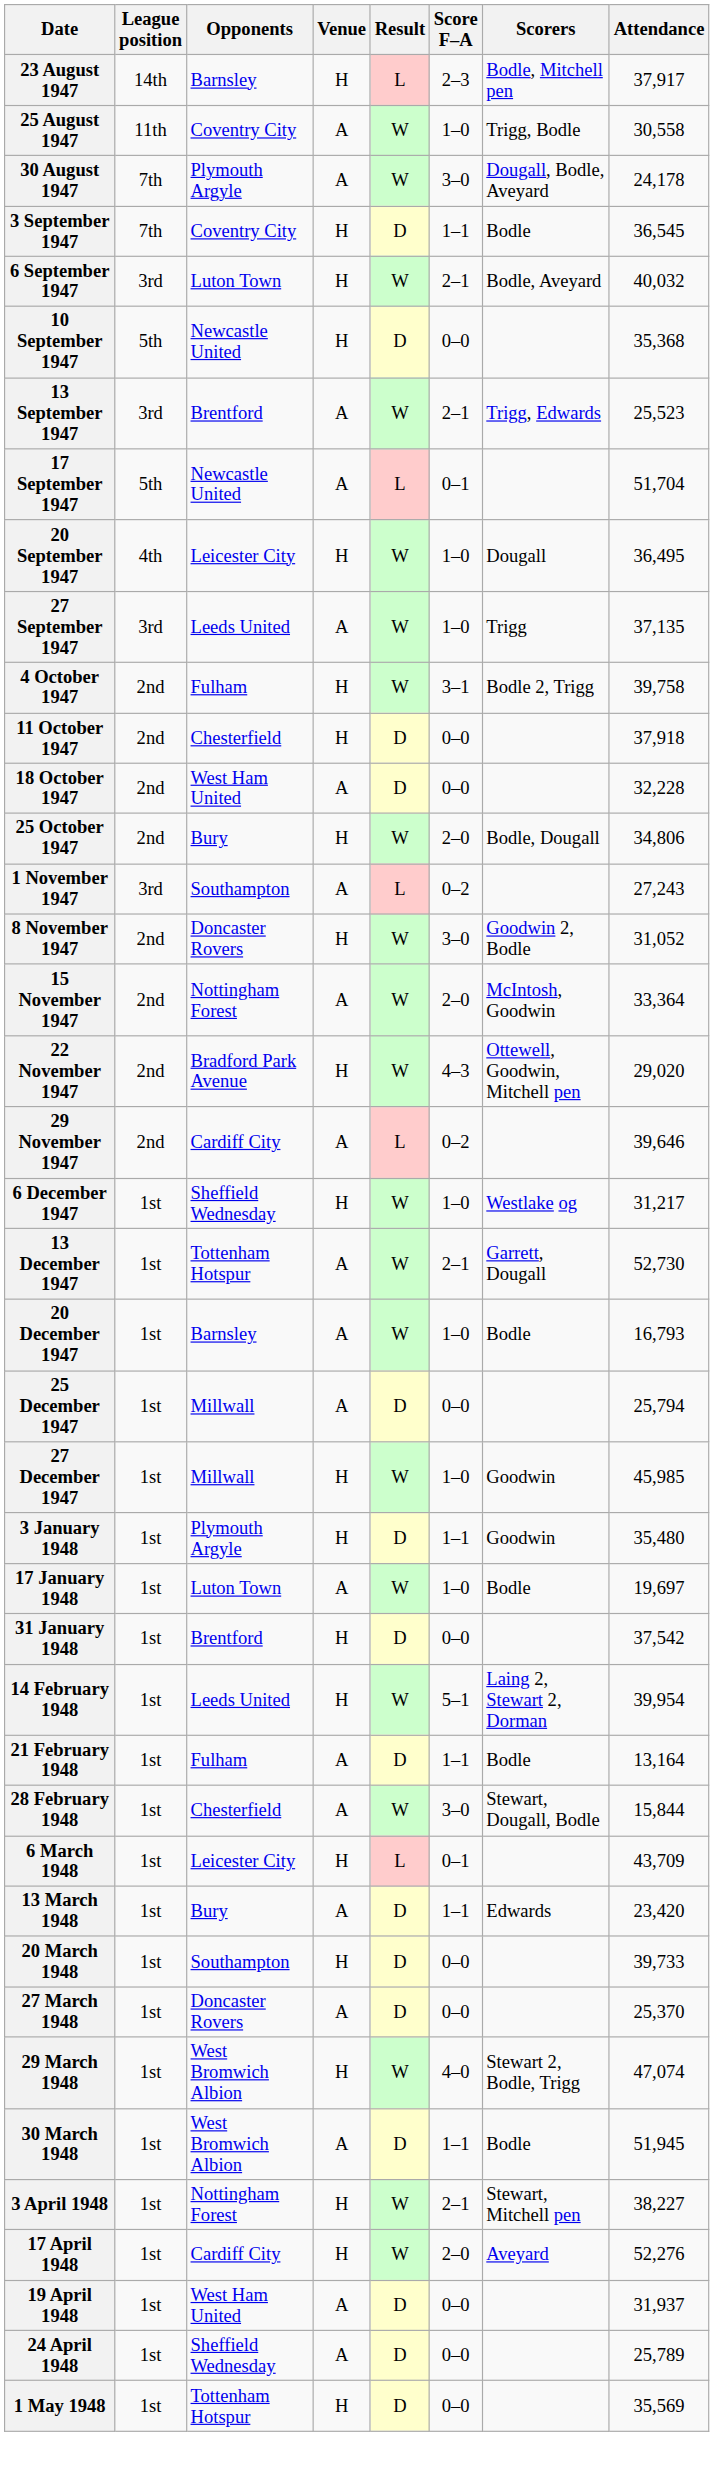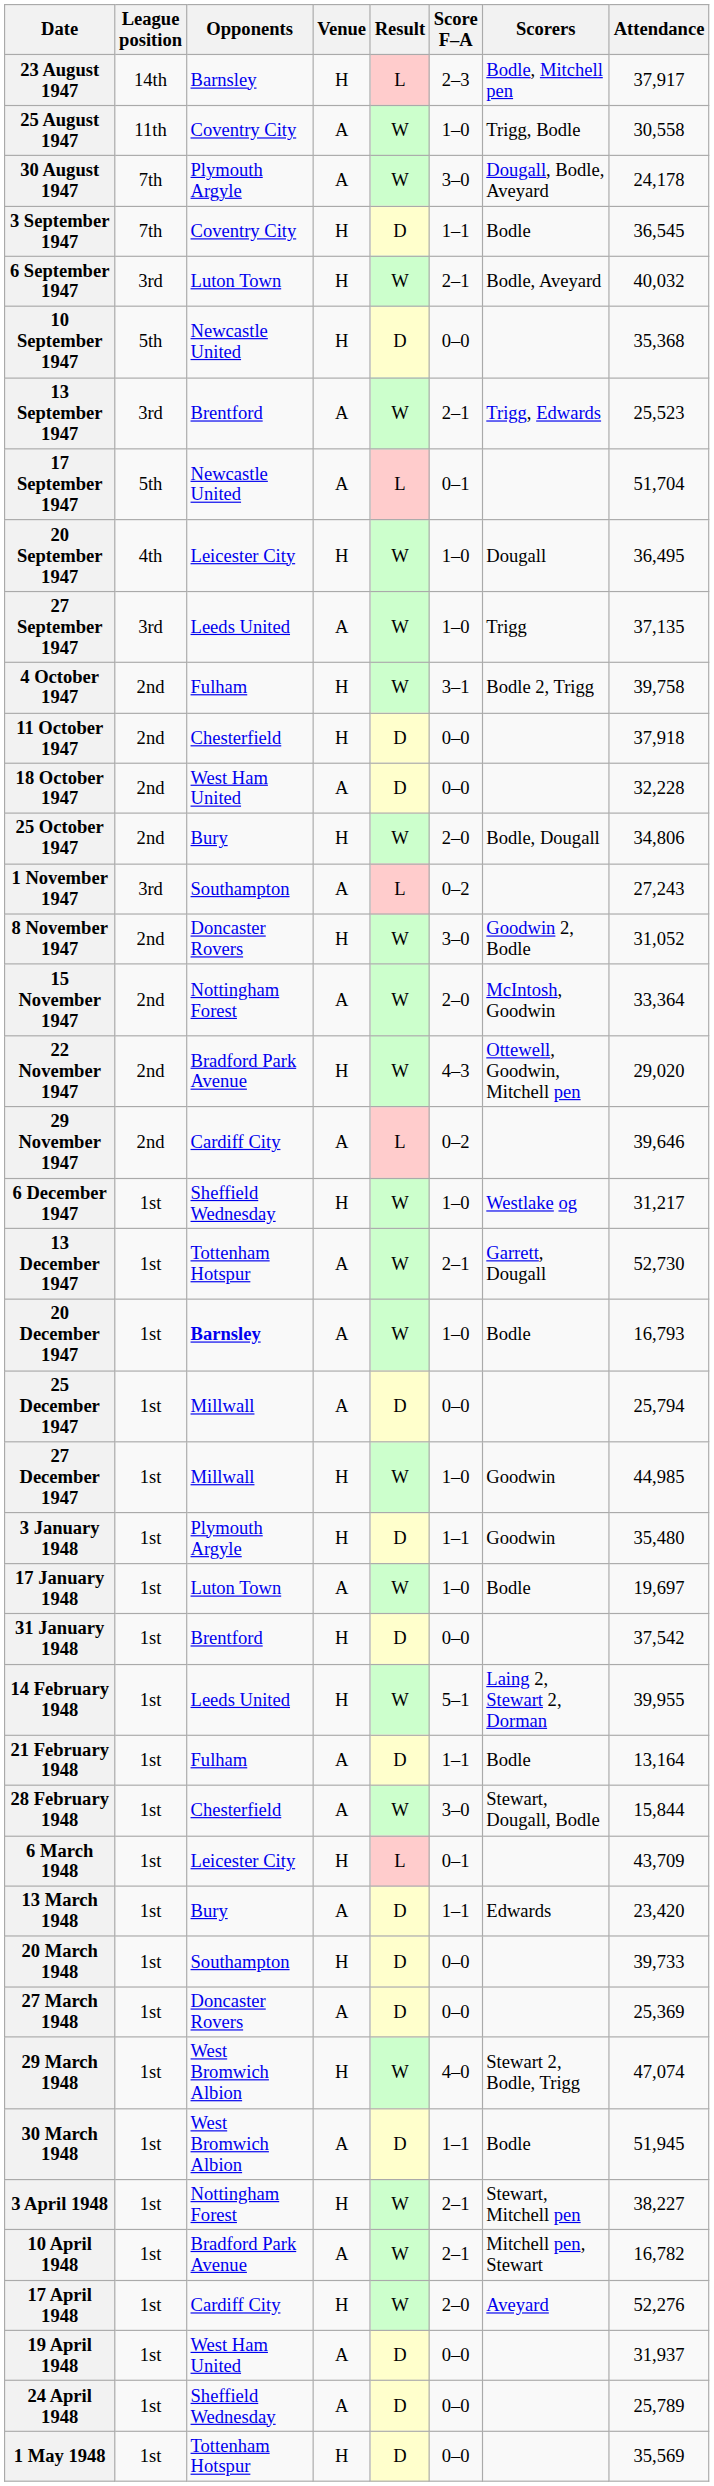 <table class="wikitable plainrowheaders" style="text-align:center">
 <tr>
 <th scope="col">Date</th>
 <th scope="col">League<br>position</th>
 <th scope="col">Opponents</th>
 <th scope="col">Venue</th>
 <th scope="col">Result</th>
 <th scope="col">Score<br>F–A</th>
 <th scope="col">Scorers</th>
 <th scope="col">Attendance</th>
 </tr>
 <tr>
 <th scope="row">23 August 1947</th>
 <td>14th</td>
 <td align="left"><a href='#'>Barnsley</a></td>
 <td>H</td>
 <td style=background:#fcc>L</td>
 <td>2–3</td>
 <td align="left"><a href='#'>Bodle</a>, <a href='#'>Mitchell</a> <a href='#'>pen</a></td>
 <td>37,917</td>
 </tr>
 <tr>
 <th scope="row">25 August 1947</th>
 <td>11th</td>
 <td align="left"><a href='#'>Coventry City</a></td>
 <td>A</td>
 <td style=background:#cfc>W</td>
 <td>1–0</td>
 <td align="left">Trigg, Bodle</td>
 <td>30,558</td>
 </tr>
 <tr>
 <th scope="row">30 August 1947</th>
 <td>7th</td>
 <td align="left"><a href='#'>Plymouth Argyle</a></td>
 <td>A</td>
 <td style=background:#cfc>W</td>
 <td>3–0</td>
 <td align="left"><a href='#'>Dougall</a>, Bodle, Aveyard</td>
 <td>24,178</td>
 </tr>
 <tr>
 <th scope="row">3 September 1947</th>
 <td>7th</td>
 <td align="left"><a href='#'>Coventry City</a></td>
 <td>H</td>
 <td style=background:#ffc>D</td>
 <td>1–1</td>
 <td align="left">Bodle</td>
 <td>36,545</td>
 </tr>
 <tr>
 <th scope="row">6 September 1947</th>
 <td>3rd</td>
 <td align="left"><a href='#'>Luton Town</a></td>
 <td>H</td>
 <td style=background:#cfc>W</td>
 <td>2–1</td>
 <td align="left">Bodle, Aveyard</td>
 <td>40,032</td>
 </tr>
 <tr>
 <th scope="row">10 September 1947</th>
 <td>5th</td>
 <td align="left"><a href='#'>Newcastle United</a></td>
 <td>H</td>
 <td style=background:#ffc>D</td>
 <td>0–0</td>
 <td></td>
 <td>35,368</td>
 </tr>
 <tr>
 <th scope="row">13 September 1947</th>
 <td>3rd</td>
 <td align="left"><a href='#'>Brentford</a></td>
 <td>A</td>
 <td style=background:#cfc>W</td>
 <td>2–1</td>
 <td align="left"><a href='#'>Trigg</a>, <a href='#'>Edwards</a></td>
 <td>25,523</td>
 </tr>
 <tr>
 <th scope="row">17 September 1947</th>
 <td>5th</td>
 <td align="left"><a href='#'>Newcastle United</a></td>
 <td>A</td>
 <td style=background:#fcc>L</td>
 <td>0–1</td>
 <td></td>
 <td>51,704</td>
 </tr>
 <tr>
 <th scope="row">20 September 1947</th>
 <td>4th</td>
 <td align="left"><a href='#'>Leicester City</a></td>
 <td>H</td>
 <td style=background:#cfc>W</td>
 <td>1–0</td>
 <td align="left">Dougall</td>
 <td>36,495</td>
 </tr>
 <tr>
 <th scope="row">27 September 1947</th>
 <td>3rd</td>
 <td align="left"><a href='#'>Leeds United</a></td>
 <td>A</td>
 <td style=background:#cfc>W</td>
 <td>1–0</td>
 <td align="left">Trigg</td>
 <td>37,135</td>
 </tr>
 <tr>
 <th scope="row">4 October 1947</th>
 <td>2nd</td>
 <td align="left"><a href='#'>Fulham</a></td>
 <td>H</td>
 <td style=background:#cfc>W</td>
 <td>3–1</td>
 <td align="left">Bodle 2, Trigg</td>
 <td>39,758</td>
 </tr>
 <tr>
 <th scope="row">11 October 1947</th>
 <td>2nd</td>
 <td align="left"><a href='#'>Chesterfield</a></td>
 <td>H</td>
 <td style=background:#ffc>D</td>
 <td>0–0</td>
 <td></td>
 <td>37,918</td>
 </tr>
 <tr>
 <th scope="row">18 October 1947</th>
 <td>2nd</td>
 <td align="left"><a href='#'>West Ham United</a></td>
 <td>A</td>
 <td style=background:#ffc>D</td>
 <td>0–0</td>
 <td></td>
 <td>32,228</td>
 </tr>
 <tr>
 <th scope="row">25 October 1947</th>
 <td>2nd</td>
 <td align="left"><a href='#'>Bury</a></td>
 <td>H</td>
 <td style=background:#cfc>W</td>
 <td>2–0</td>
 <td align="left">Bodle, Dougall</td>
 <td>34,806</td>
 </tr>
 <tr>
 <th scope="row">1 November 1947</th>
 <td>3rd</td>
 <td align="left"><a href='#'>Southampton</a></td>
 <td>A</td>
 <td style=background:#fcc>L</td>
 <td>0–2</td>
 <td></td>
 <td>27,243</td>
 </tr>
 <tr>
 <th scope="row">8 November 1947</th>
 <td>2nd</td>
 <td align="left"><a href='#'>Doncaster Rovers</a></td>
 <td>H</td>
 <td style=background:#cfc>W</td>
 <td>3–0</td>
 <td align="left"><a href='#'>Goodwin</a> 2, Bodle</td>
 <td>31,052</td>
 </tr>
 <tr>
 <th scope="row">15 November 1947</th>
 <td>2nd</td>
 <td align="left"><a href='#'>Nottingham Forest</a></td>
 <td>A</td>
 <td style=background:#cfc>W</td>
 <td>2–0</td>
 <td align="left"><a href='#'>McIntosh</a>, Goodwin</td>
 <td>33,364</td>
 </tr>
 <tr>
 <th scope="row">22 November 1947</th>
 <td>2nd</td>
 <td align="left"><a href='#'>Bradford Park Avenue</a></td>
 <td>H</td>
 <td style=background:#cfc>W</td>
 <td>4–3</td>
 <td align="left"><a href='#'>Ottewell</a>, Goodwin, Mitchell <a href='#'>pen</a></td>
 <td>29,020</td>
 </tr>
 <tr>
 <th scope="row">29 November 1947</th>
 <td>2nd</td>
 <td align="left"><a href='#'>Cardiff City</a></td>
 <td>A</td>
 <td style=background:#fcc>L</td>
 <td>0–2</td>
 <td></td>
 <td>39,646</td>
 </tr>
 <tr>
 <th scope="row">6 December 1947</th>
 <td>1st</td>
 <td align="left"><a href='#'>Sheffield Wednesday</a></td>
 <td>H</td>
 <td style=background:#cfc>W</td>
 <td>1–0</td>
 <td align="left"><a href='#'>Westlake</a> <a href='#'>og</a></td>
 <td>31,217</td>
 </tr>
 <tr>
 <th scope="row">13 December 1947</th>
 <td>1st</td>
 <td align="left"><a href='#'>Tottenham Hotspur</a></td>
 <td>A</td>
 <td style=background:#cfc>W</td>
 <td>2–1</td>
 <td align="left"><a href='#'>Garrett</a>, Dougall</td>
 <td>52,730</td>
 </tr>
 <tr>
 <th scope="row">20 December 1947</th>
 <td>1st</td>
-<td align="left"><a href='#'>Barnsley</a></td>
+<td align="left"><strong><a href='#'>Barnsley</a></strong></td>
 <td>A</td>
 <td style=background:#cfc>W</td>
 <td>1–0</td>
 <td align="left">Bodle</td>
 <td>16,793</td>
 </tr>
 <tr>
 <th scope="row">25 December 1947</th>
 <td>1st</td>
 <td align="left"><a href='#'>Millwall</a></td>
 <td>A</td>
 <td style=background:#ffc>D</td>
 <td>0–0</td>
 <td></td>
 <td>25,794</td>
 </tr>
 <tr>
 <th scope="row">27 December 1947</th>
 <td>1st</td>
 <td align="left"><a href='#'>Millwall</a></td>
 <td>H</td>
 <td style=background:#cfc>W</td>
 <td>1–0</td>
 <td align="left">Goodwin</td>
-<td>45,985</td>
+<td>44,985</td>
 </tr>
 <tr>
 <th scope="row">3 January 1948</th>
 <td>1st</td>
 <td align="left"><a href='#'>Plymouth Argyle</a></td>
 <td>H</td>
 <td style=background:#ffc>D</td>
 <td>1–1</td>
 <td align="left">Goodwin</td>
 <td>35,480</td>
 </tr>
 <tr>
 <th scope="row">17 January 1948</th>
 <td>1st</td>
 <td align="left"><a href='#'>Luton Town</a></td>
 <td>A</td>
 <td style=background:#cfc>W</td>
 <td>1–0</td>
 <td align="left">Bodle</td>
 <td>19,697</td>
 </tr>
 <tr>
 <th scope="row">31 January 1948</th>
 <td>1st</td>
 <td align="left"><a href='#'>Brentford</a></td>
 <td>H</td>
 <td style=background:#ffc>D</td>
 <td>0–0</td>
 <td></td>
 <td>37,542</td>
 </tr>
 <tr>
 <th scope="row">14 February 1948</th>
 <td>1st</td>
 <td align="left"><a href='#'>Leeds United</a></td>
 <td>H</td>
 <td style=background:#cfc>W</td>
 <td>5–1</td>
 <td align="left"><a href='#'>Laing</a> 2, <a href='#'>Stewart</a> 2, <a href='#'>Dorman</a></td>
-<td>39,954</td>
+<td>39,955</td>
 </tr>
 <tr>
 <th scope="row">21 February 1948</th>
 <td>1st</td>
 <td align="left"><a href='#'>Fulham</a></td>
 <td>A</td>
 <td style=background:#ffc>D</td>
 <td>1–1</td>
 <td align="left">Bodle</td>
 <td>13,164</td>
 </tr>
 <tr>
 <th scope="row">28 February 1948</th>
 <td>1st</td>
 <td align="left"><a href='#'>Chesterfield</a></td>
 <td>A</td>
 <td style=background:#cfc>W</td>
 <td>3–0</td>
 <td align="left">Stewart, Dougall, Bodle</td>
 <td>15,844</td>
 </tr>
 <tr>
 <th scope="row">6 March 1948</th>
 <td>1st</td>
 <td align="left"><a href='#'>Leicester City</a></td>
 <td>H</td>
 <td style=background:#fcc>L</td>
 <td>0–1</td>
 <td></td>
 <td>43,709</td>
 </tr>
 <tr>
 <th scope="row">13 March 1948</th>
 <td>1st</td>
 <td align="left"><a href='#'>Bury</a></td>
 <td>A</td>
 <td style=background:#ffc>D</td>
 <td>1–1</td>
 <td align="left">Edwards</td>
 <td>23,420</td>
 </tr>
 <tr>
 <th scope="row">20 March 1948</th>
 <td>1st</td>
 <td align="left"><a href='#'>Southampton</a></td>
 <td>H</td>
 <td style=background:#ffc>D</td>
 <td>0–0</td>
 <td></td>
 <td>39,733</td>
 </tr>
 <tr>
 <th scope="row">27 March 1948</th>
 <td>1st</td>
 <td align="left"><a href='#'>Doncaster Rovers</a></td>
 <td>A</td>
 <td style=background:#ffc>D</td>
 <td>0–0</td>
 <td></td>
-<td>25,370</td>
+<td>25,369</td>
 </tr>
 <tr>
 <th scope="row">29 March 1948</th>
 <td>1st</td>
 <td align="left"><a href='#'>West Bromwich Albion</a></td>
 <td>H</td>
 <td style=background:#cfc>W</td>
 <td>4–0</td>
 <td align="left">Stewart 2, Bodle, Trigg</td>
 <td>47,074</td>
 </tr>
 <tr>
 <th scope="row">30 March 1948</th>
 <td>1st</td>
 <td align="left"><a href='#'>West Bromwich Albion</a></td>
 <td>A</td>
 <td style=background:#ffc>D</td>
 <td>1–1</td>
 <td align="left">Bodle</td>
 <td>51,945</td>
 </tr>
 <tr>
 <th scope="row">3 April 1948</th>
 <td>1st</td>
 <td align="left"><a href='#'>Nottingham Forest</a></td>
 <td>H</td>
 <td style=background:#cfc>W</td>
 <td>2–1</td>
 <td align="left">Stewart, Mitchell <a href='#'>pen</a></td>
 <td>38,227</td>
+</tr>
+<tr>
+<th scope="row">10 April 1948</th>
+<td>1st</td>
+<td align="left"><a href='#'>Bradford Park Avenue</a></td>
+<td>A</td>
+<td style=background:#cfc>W</td>
+<td>2–1</td>
+<td align="left">Mitchell <a href='#'>pen</a>, Stewart</td>
+<td>16,782</td>
 </tr>
 <tr>
 <th scope="row">17 April 1948</th>
 <td>1st</td>
 <td align="left"><a href='#'>Cardiff City</a></td>
 <td>H</td>
 <td style=background:#cfc>W</td>
 <td>2–0</td>
 <td align="left"><a href='#'>Aveyard</a></td>
 <td>52,276</td>
 </tr>
 <tr>
 <th scope="row">19 April 1948</th>
 <td>1st</td>
 <td align="left"><a href='#'>West Ham United</a></td>
 <td>A</td>
 <td style=background:#ffc>D</td>
 <td>0–0</td>
 <td></td>
 <td>31,937</td>
 </tr>
 <tr>
 <th scope="row">24 April 1948</th>
 <td>1st</td>
 <td align="left"><a href='#'>Sheffield Wednesday</a></td>
 <td>A</td>
 <td style=background:#ffc>D</td>
 <td>0–0</td>
 <td></td>
 <td>25,789</td>
 </tr>
 <tr>
 <th scope="row">1 May 1948</th>
 <td>1st</td>
 <td align="left"><a href='#'>Tottenham Hotspur</a></td>
 <td>H</td>
 <td style=background:#ffc>D</td>
 <td>0–0</td>
 <td></td>
 <td>35,569</td>
 </tr>
 </table>
